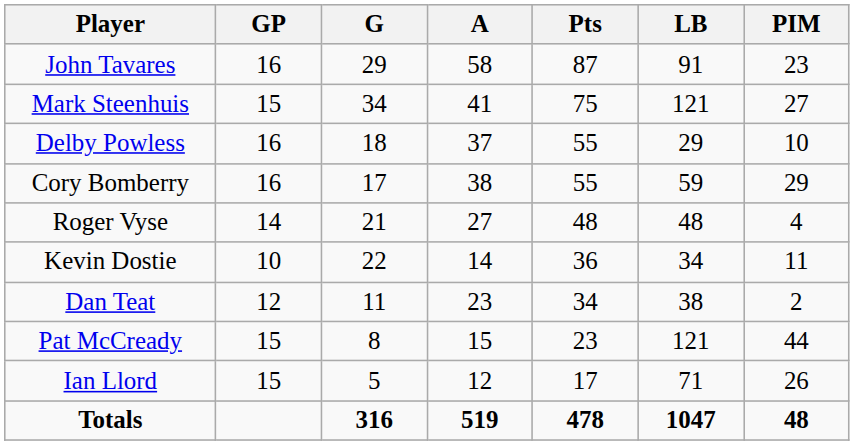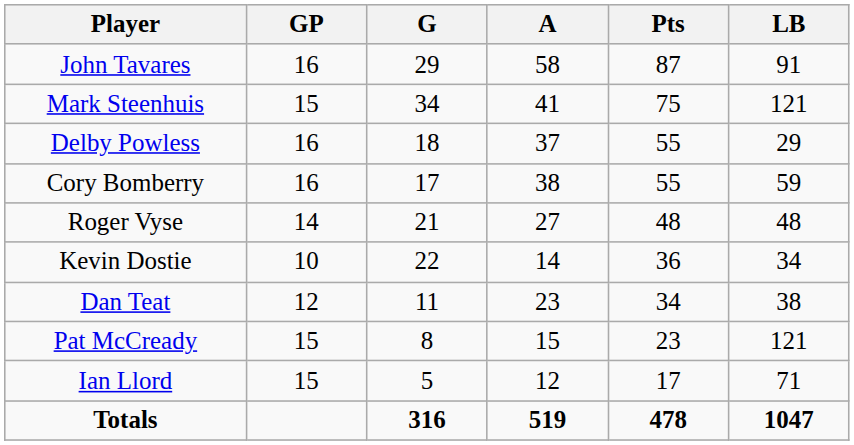 <table class="wikitable sortable">
 <tr align=center>
 <th width="20%">Player</th>
 <th width="10%">GP</th>
 <th width="10%">G</th>
 <th width="10%">A</th>
 <th width="10%">Pts</th>
 <th width="10%">LB</th>
-<th width="10%">PIM</th>
 </tr>
 <tr align=center>
 <td><a href='#'>John Tavares</a></td>
 <td>16</td>
 <td>29</td>
 <td>58</td>
 <td>87</td>
 <td>91</td>
-<td>23</td>
 </tr>
 <tr align=center>
 <td><a href='#'>Mark Steenhuis</a></td>
 <td>15</td>
 <td>34</td>
 <td>41</td>
 <td>75</td>
 <td>121</td>
-<td>27</td>
 </tr>
 <tr align=center>
 <td><a href='#'>Delby Powless</a></td>
 <td>16</td>
 <td>18</td>
 <td>37</td>
 <td>55</td>
 <td>29</td>
-<td>10</td>
 </tr>
 <tr align=center>
 <td>Cory Bomberry</td>
 <td>16</td>
 <td>17</td>
 <td>38</td>
 <td>55</td>
 <td>59</td>
-<td>29</td>
 </tr>
 <tr align=center>
 <td>Roger Vyse</td>
 <td>14</td>
 <td>21</td>
 <td>27</td>
 <td>48</td>
 <td>48</td>
-<td>4</td>
 </tr>
 <tr align=center>
 <td>Kevin Dostie</td>
 <td>10</td>
 <td>22</td>
 <td>14</td>
 <td>36</td>
 <td>34</td>
-<td>11</td>
 </tr>
 <tr align=center>
 <td><a href='#'>Dan Teat</a></td>
 <td>12</td>
 <td>11</td>
 <td>23</td>
 <td>34</td>
 <td>38</td>
-<td>2</td>
 </tr>
 <tr align=center>
 <td><a href='#'>Pat McCready</a></td>
 <td>15</td>
 <td>8</td>
 <td>15</td>
 <td>23</td>
 <td>121</td>
-<td>44</td>
 </tr>
 <tr align=center>
 <td><a href='#'>Ian Llord</a></td>
 <td>15</td>
 <td>5</td>
 <td>12</td>
 <td>17</td>
 <td>71</td>
-<td>26</td>
 </tr>
 <tr align=center>
 <td><strong>Totals</strong></td>
 <td></td>
 <td><strong>316</strong></td>
 <td><strong>519</strong></td>
 <td><strong>478</strong></td>
 <td><strong>1047</strong></td>
-<td><strong>48</strong></td>
 </tr>
 </table>
